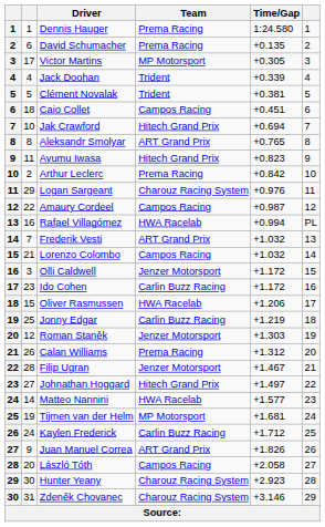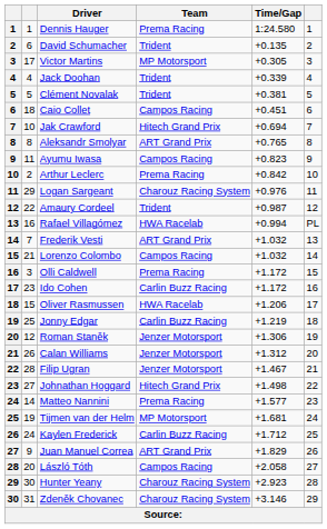 <table class="wikitable" style="font-size:85%">
 <tr>
 <th></th>
 <th></th>
 <th>Driver</th>
 <th>Team</th>
 <th>Time/Gap</th>
 <th></th>
 </tr>
 <tr>
 <th>1</th>
 <td align="center">1</td>
 <td> <a href='#'>Dennis Hauger</a></td>
 <td><a href='#'>Prema Racing</a></td>
 <td>1:24.580</td>
 <td>1</td>
 </tr>
 <tr>
 <th>2</th>
 <td align="center">6</td>
 <td> <a href='#'>David Schumacher</a></td>
-<td><a href='#'>Prema Racing</a></td>
+<td><a href='#'>Trident</a></td>
 <td>+0.135</td>
 <td>2</td>
 </tr>
 <tr>
 <th>3</th>
 <td align="center">17</td>
 <td> <a href='#'>Victor Martins</a></td>
 <td><a href='#'>MP Motorsport</a></td>
 <td>+0.305</td>
 <td>3</td>
 </tr>
 <tr>
 <th>4</th>
 <td align="center">4</td>
 <td> <a href='#'>Jack Doohan</a></td>
 <td><a href='#'>Trident</a></td>
 <td>+0.339</td>
 <td>4</td>
 </tr>
 <tr>
 <th>5</th>
 <td align="center">5</td>
 <td> <a href='#'>Clément Novalak</a></td>
 <td><a href='#'>Trident</a></td>
 <td>+0.381</td>
 <td>5</td>
 </tr>
 <tr>
 <th>6</th>
 <td align="center">18</td>
 <td> <a href='#'>Caio Collet</a></td>
 <td><a href='#'>Campos Racing</a></td>
 <td>+0.451</td>
 <td>6</td>
 </tr>
 <tr>
 <th>7</th>
 <td align="center">10</td>
 <td> <a href='#'>Jak Crawford</a></td>
 <td><a href='#'>Hitech Grand Prix</a></td>
 <td>+0.694</td>
 <td>7</td>
 </tr>
 <tr>
 <th>8</th>
 <td align="center">8</td>
 <td> <a href='#'>Aleksandr Smolyar</a></td>
 <td><a href='#'>ART Grand Prix</a></td>
 <td>+0.765</td>
 <td>8</td>
 </tr>
 <tr>
 <th>9</th>
 <td align="center">11</td>
 <td> <a href='#'>Ayumu Iwasa</a></td>
-<td><a href='#'>Hitech Grand Prix</a></td>
+<td><a href='#'>Campos Racing</a></td>
 <td>+0.823</td>
 <td>9</td>
 </tr>
 <tr>
 <th>10</th>
 <td align="center">2</td>
 <td> <a href='#'>Arthur Leclerc</a></td>
 <td><a href='#'>Prema Racing</a></td>
 <td>+0.842</td>
 <td>10</td>
 </tr>
 <tr>
 <th>11</th>
 <td align="center">29</td>
 <td> <a href='#'>Logan Sargeant</a></td>
 <td><a href='#'>Charouz Racing System</a></td>
 <td>+0.976</td>
 <td>11</td>
 </tr>
 <tr>
 <th>12</th>
 <td align="center">22</td>
 <td> <a href='#'>Amaury Cordeel</a></td>
-<td><a href='#'>Campos Racing</a></td>
+<td><a href='#'>Trident</a></td>
 <td>+0.987</td>
 <td>12</td>
 </tr>
 <tr>
 <th>13</th>
 <td align="center">16</td>
 <td> <a href='#'>Rafael Villagómez</a></td>
 <td><a href='#'>HWA Racelab</a></td>
 <td>+0.994</td>
 <td>PL</td>
 </tr>
 <tr>
 <th>14</th>
 <td align="center">7</td>
 <td> <a href='#'>Frederik Vesti</a></td>
 <td><a href='#'>ART Grand Prix</a></td>
 <td>+1.032</td>
 <td>13</td>
 </tr>
 <tr>
 <th>15</th>
 <td align="center">21</td>
 <td> <a href='#'>Lorenzo Colombo</a></td>
 <td><a href='#'>Campos Racing</a></td>
 <td>+1.032</td>
 <td>14</td>
 </tr>
 <tr>
 <th>16</th>
 <td align="center">3</td>
 <td> <a href='#'>Olli Caldwell</a></td>
-<td><a href='#'>Jenzer Motorsport</a></td>
+<td><a href='#'>Prema Racing</a></td>
 <td>+1.172</td>
 <td>15</td>
 </tr>
 <tr>
 <th>17</th>
 <td align="center">23</td>
 <td> <a href='#'>Ido Cohen</a></td>
 <td><a href='#'>Carlin Buzz Racing</a></td>
 <td>+1.172</td>
 <td>16</td>
 </tr>
 <tr>
 <th>18</th>
 <td align="center">15</td>
 <td> <a href='#'>Oliver Rasmussen</a></td>
 <td><a href='#'>HWA Racelab</a></td>
 <td>+1.206</td>
 <td>17</td>
 </tr>
 <tr>
 <th>19</th>
 <td align="center">25</td>
 <td> <a href='#'>Jonny Edgar</a></td>
 <td><a href='#'>Carlin Buzz Racing</a></td>
 <td>+1.219</td>
 <td>18</td>
 </tr>
 <tr>
 <th>20</th>
 <td align="center">12</td>
 <td> <a href='#'>Roman Staněk</a></td>
 <td><a href='#'>Jenzer Motorsport</a></td>
-<td>+1.303</td>
+<td>+1.306</td>
 <td>19</td>
 </tr>
 <tr>
 <th>21</th>
 <td align="center">26</td>
 <td> <a href='#'>Calan Williams</a></td>
-<td><a href='#'>Prema Racing</a></td>
+<td><a href='#'>Jenzer Motorsport</a></td>
 <td>+1.312</td>
 <td>20</td>
 </tr>
 <tr>
 <th>22</th>
 <td align="center">28</td>
 <td> <a href='#'>Filip Ugran</a></td>
 <td><a href='#'>Jenzer Motorsport</a></td>
 <td>+1.467</td>
 <td>21</td>
 </tr>
 <tr>
 <th>23</th>
 <td align="center">27</td>
 <td> <a href='#'>Johnathan Hoggard</a></td>
 <td><a href='#'>Hitech Grand Prix</a></td>
-<td>+1.497</td>
+<td>+1.498</td>
 <td>22</td>
 </tr>
 <tr>
 <th>24</th>
 <td align="center">14</td>
 <td> <a href='#'>Matteo Nannini</a></td>
-<td><a href='#'>HWA Racelab</a></td>
+<td><a href='#'>Prema Racing</a></td>
 <td>+1.577</td>
 <td>23</td>
 </tr>
 <tr>
 <th>25</th>
 <td align="center">19</td>
 <td> <a href='#'>Tijmen van der Helm</a></td>
 <td><a href='#'>MP Motorsport</a></td>
 <td>+1.681</td>
 <td>24</td>
 </tr>
 <tr>
 <th>26</th>
 <td align="center">24</td>
 <td> <a href='#'>Kaylen Frederick</a></td>
 <td><a href='#'>Carlin Buzz Racing</a></td>
 <td>+1.712</td>
 <td>25</td>
 </tr>
 <tr>
 <th>27</th>
 <td align="center">9</td>
 <td> <a href='#'>Juan Manuel Correa</a></td>
 <td><a href='#'>ART Grand Prix</a></td>
-<td>+1.826</td>
+<td>+1.829</td>
 <td>26</td>
 </tr>
 <tr>
 <th>28</th>
 <td align="center">20</td>
 <td> <a href='#'>László Tóth</a></td>
 <td><a href='#'>Campos Racing</a></td>
 <td>+2.058</td>
 <td>27</td>
 </tr>
 <tr>
 <th>29</th>
 <td align="center">30</td>
 <td> <a href='#'>Hunter Yeany</a></td>
 <td><a href='#'>Charouz Racing System</a></td>
 <td>+2.923</td>
 <td>28</td>
 </tr>
 <tr>
 <th>30</th>
 <td align="center">31</td>
 <td> <a href='#'>Zdeněk Chovanec</a></td>
 <td><a href='#'>Charouz Racing System</a></td>
 <td>+3.146</td>
 <td>29</td>
 </tr>
 <tr>
 <th colspan="6">Source:</th>
 </tr>
 </table>
